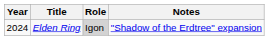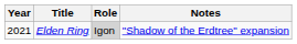 <table class="wikitable">
 <tr>
 <th>Year</th>
 <th>Title</th>
 <th>Role</th>
 <th>Notes</th>
 </tr>
 <tr>
-<td>2024</td>
+<td>2021</td>
 <td><em><a href='#'>Elden Ring</a></em></td>
 <td style="background: lightgrey;">Igon</td>
 <td><a href='#'>"Shadow of the Erdtree" expansion</a></td>
 </tr>
 </table>
